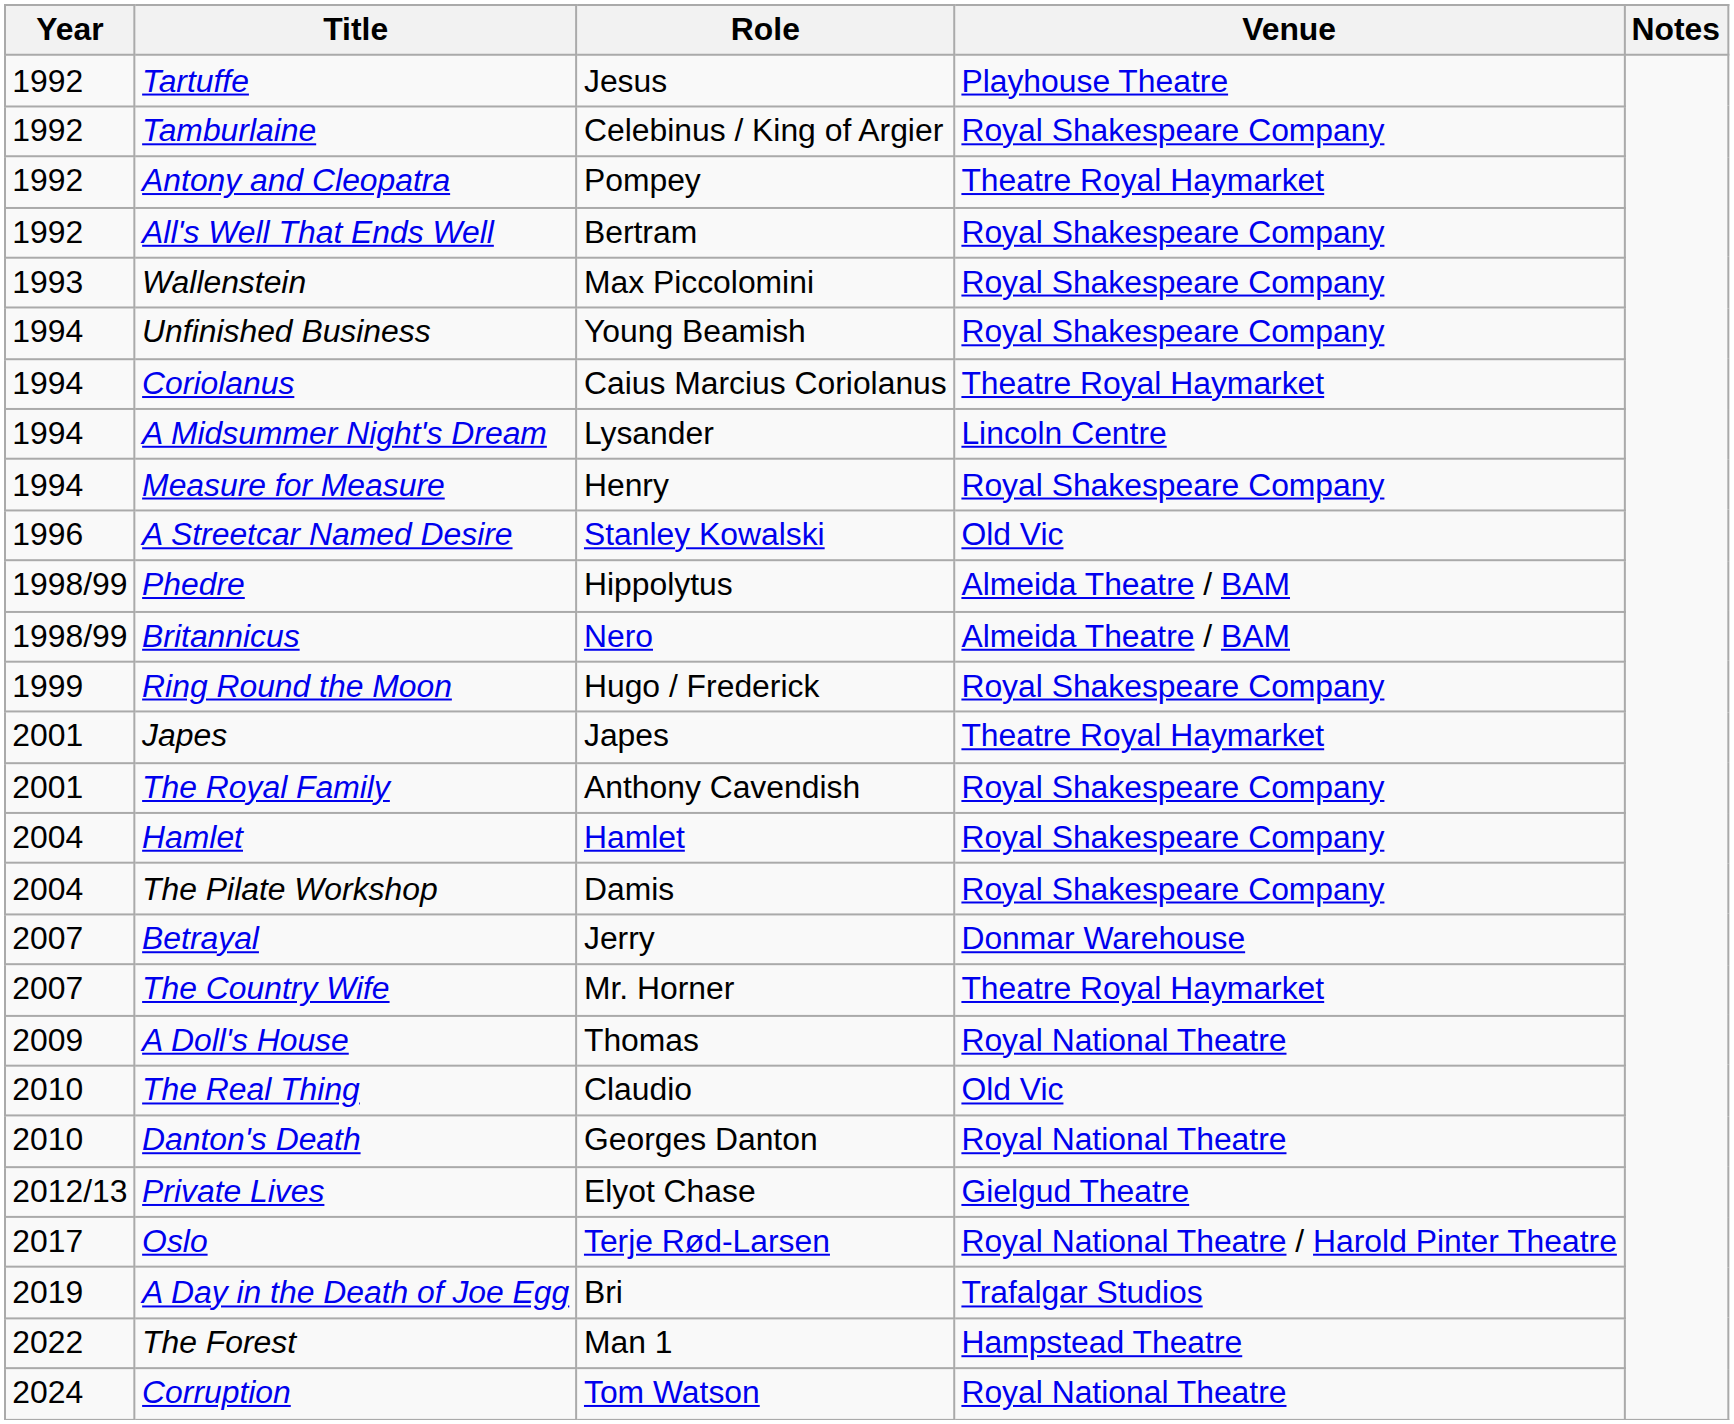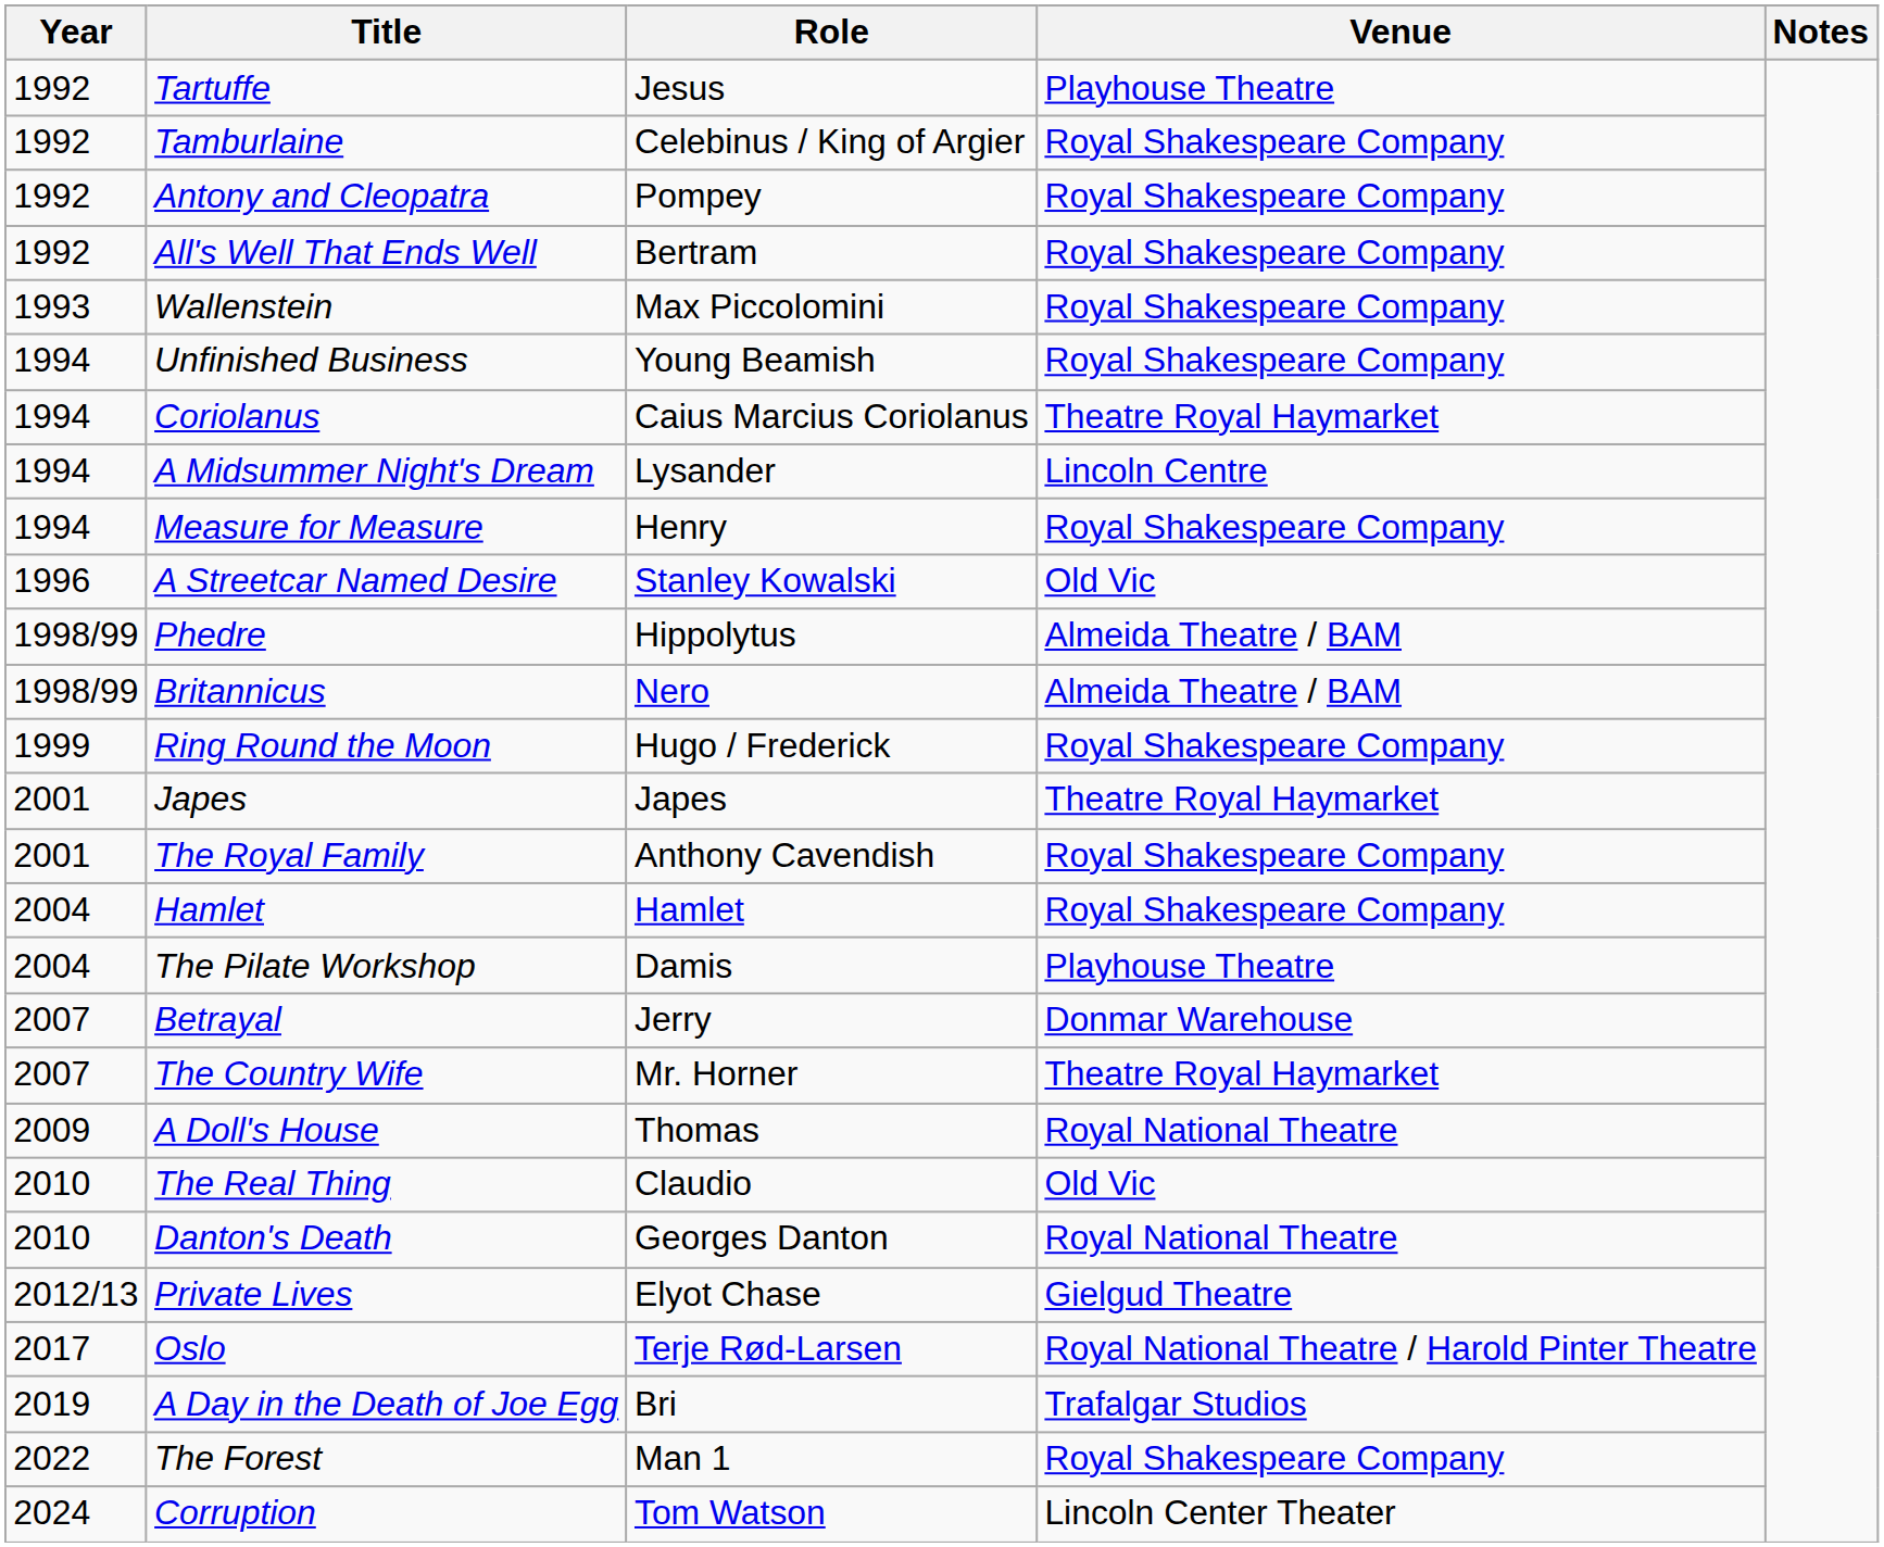 <table class="wikitable">
 <tr>
 <th>Year</th>
 <th>Title</th>
 <th>Role</th>
 <th>Venue</th>
 <th>Notes</th>
 </tr>
 <tr>
 <td>1992</td>
 <td><em><a href='#'>Tartuffe</a></em></td>
 <td>Jesus</td>
 <td><a href='#'>Playhouse Theatre</a></td>
 </tr>
 <tr>
 <td>1992</td>
 <td><em><a href='#'>Tamburlaine</a></em></td>
 <td>Celebinus / King of Argier</td>
 <td><a href='#'>Royal Shakespeare Company</a></td>
 </tr>
 <tr>
 <td>1992</td>
 <td><em><a href='#'>Antony and Cleopatra</a></em></td>
 <td>Pompey</td>
-<td><a href='#'>Theatre Royal Haymarket</a></td>
+<td><a href='#'>Royal Shakespeare Company</a></td>
 </tr>
 <tr>
 <td>1992</td>
 <td><em><a href='#'>All's Well That Ends Well</a></em></td>
 <td>Bertram</td>
 <td><a href='#'>Royal Shakespeare Company</a></td>
 </tr>
 <tr>
 <td>1993</td>
 <td><em>Wallenstein</em></td>
 <td>Max Piccolomini</td>
 <td><a href='#'>Royal Shakespeare Company</a></td>
 </tr>
 <tr>
 <td>1994</td>
 <td><em>Unfinished Business</em></td>
 <td>Young Beamish</td>
 <td><a href='#'>Royal Shakespeare Company</a></td>
 </tr>
 <tr>
 <td>1994</td>
 <td><em><a href='#'>Coriolanus</a></em></td>
 <td>Caius Marcius Coriolanus</td>
 <td><a href='#'>Theatre Royal Haymarket</a></td>
 </tr>
 <tr>
 <td>1994</td>
 <td><em><a href='#'>A Midsummer Night's Dream</a></em></td>
 <td>Lysander</td>
 <td><a href='#'>Lincoln Centre</a></td>
 </tr>
 <tr>
 <td>1994</td>
 <td><em><a href='#'>Measure for Measure</a></em></td>
 <td>Henry</td>
 <td><a href='#'>Royal Shakespeare Company</a></td>
 </tr>
 <tr>
 <td>1996</td>
 <td><em><a href='#'>A Streetcar Named Desire</a></em></td>
 <td><a href='#'>Stanley Kowalski</a></td>
 <td><a href='#'>Old Vic</a></td>
 </tr>
 <tr>
 <td>1998/99</td>
 <td><em><a href='#'>Phedre</a></em></td>
 <td>Hippolytus</td>
 <td><a href='#'>Almeida Theatre</a> / <a href='#'>BAM</a></td>
 </tr>
 <tr>
 <td>1998/99</td>
 <td><em><a href='#'>Britannicus</a></em></td>
 <td><a href='#'>Nero</a></td>
 <td><a href='#'>Almeida Theatre</a> / <a href='#'>BAM</a></td>
 </tr>
 <tr>
 <td>1999</td>
 <td><em><a href='#'>Ring Round the Moon</a></em></td>
 <td>Hugo / Frederick</td>
 <td><a href='#'>Royal Shakespeare Company</a></td>
 </tr>
 <tr>
 <td>2001</td>
 <td><em>Japes</em></td>
 <td>Japes</td>
 <td><a href='#'>Theatre Royal Haymarket</a></td>
 </tr>
 <tr>
 <td>2001</td>
 <td><em><a href='#'>The Royal Family</a></em></td>
 <td>Anthony Cavendish</td>
 <td><a href='#'>Royal Shakespeare Company</a></td>
 </tr>
 <tr>
 <td>2004</td>
 <td><em><a href='#'>Hamlet</a></em></td>
 <td><a href='#'>Hamlet</a></td>
 <td><a href='#'>Royal Shakespeare Company</a></td>
 </tr>
 <tr>
 <td>2004</td>
 <td><em>The Pilate Workshop</em></td>
 <td>Damis</td>
-<td><a href='#'>Royal Shakespeare Company</a></td>
+<td><a href='#'>Playhouse Theatre</a></td>
 </tr>
 <tr>
 <td>2007</td>
 <td><em><a href='#'>Betrayal</a></em></td>
 <td>Jerry</td>
 <td><a href='#'>Donmar Warehouse</a></td>
 </tr>
 <tr>
 <td>2007</td>
 <td><em><a href='#'>The Country Wife</a></em></td>
 <td>Mr. Horner</td>
 <td><a href='#'>Theatre Royal Haymarket</a></td>
 </tr>
 <tr>
 <td>2009</td>
 <td><em><a href='#'>A Doll's House</a></em></td>
 <td>Thomas</td>
 <td><a href='#'>Royal National Theatre</a></td>
 </tr>
 <tr>
 <td>2010</td>
 <td><a href='#'><em>The Real Thing</em></a></td>
 <td>Claudio</td>
 <td><a href='#'>Old Vic</a></td>
 </tr>
 <tr>
 <td>2010</td>
 <td><em><a href='#'>Danton's Death</a></em></td>
 <td>Georges Danton</td>
 <td><a href='#'>Royal National Theatre</a></td>
 </tr>
 <tr>
 <td>2012/13</td>
 <td><em><a href='#'>Private Lives</a></em></td>
 <td>Elyot Chase</td>
 <td><a href='#'>Gielgud Theatre</a></td>
 </tr>
 <tr>
 <td>2017</td>
 <td><em><a href='#'>Oslo</a></em></td>
 <td><a href='#'>Terje Rød-Larsen</a></td>
 <td><a href='#'>Royal National Theatre</a> / <a href='#'>Harold Pinter Theatre</a></td>
 </tr>
 <tr>
 <td>2019</td>
 <td><em><a href='#'>A Day in the Death of Joe Egg</a></em></td>
 <td>Bri</td>
 <td><a href='#'>Trafalgar Studios</a></td>
 </tr>
 <tr>
 <td>2022</td>
 <td><em>The Forest</em></td>
 <td>Man 1</td>
-<td><a href='#'>Hampstead Theatre</a></td>
+<td><a href='#'>Royal Shakespeare Company</a></td>
 </tr>
 <tr>
 <td>2024</td>
 <td><em><a href='#'>Corruption</a></em></td>
 <td><a href='#'>Tom Watson</a></td>
-<td><a href='#'>Royal National Theatre</a></td>
+<td>Lincoln Center Theater</td>
 </tr>
 </table>
